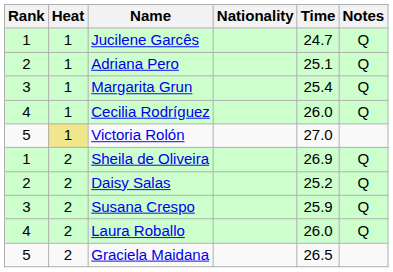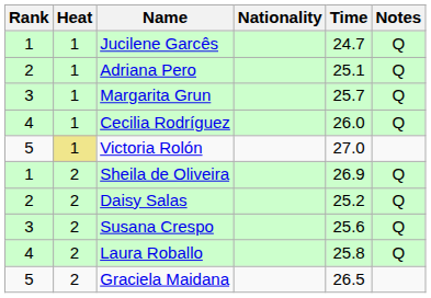 <table class="wikitable sortable" style="text-align:center">
 <tr>
 <th>Rank</th>
 <th>Heat</th>
 <th>Name</th>
 <th>Nationality</th>
 <th>Time</th>
 <th>Notes</th>
 </tr>
 <tr bgcolor=ccffcc>
 <td>1</td>
 <td>1</td>
 <td align=left><a href='#'>Jucilene Garcês</a></td>
 <td align=left></td>
 <td>24.7</td>
 <td>Q</td>
 </tr>
 <tr bgcolor=ccffcc>
 <td>2</td>
 <td>1</td>
 <td align=left><a href='#'>Adriana Pero</a></td>
 <td align=left></td>
 <td>25.1</td>
 <td>Q</td>
 </tr>
 <tr bgcolor=ccffcc>
 <td>3</td>
 <td>1</td>
 <td align=left><a href='#'>Margarita Grun</a></td>
 <td align=left></td>
-<td>25.4</td>
+<td>25.7</td>
 <td>Q</td>
 </tr>
 <tr bgcolor=ccffcc>
 <td>4</td>
 <td>1</td>
 <td align=left><a href='#'>Cecilia Rodríguez</a></td>
 <td align=left></td>
 <td>26.0</td>
 <td>Q</td>
 </tr>
 <tr>
 <td>5</td>
 <td style="background: khaki;">1</td>
 <td align=left><a href='#'>Victoria Rolón</a></td>
 <td align=left></td>
 <td>27.0</td>
 <td></td>
 </tr>
 <tr bgcolor=ccffcc>
 <td>1</td>
 <td>2</td>
 <td align=left><a href='#'>Sheila de Oliveira</a></td>
 <td align=left></td>
 <td>26.9</td>
 <td>Q</td>
 </tr>
 <tr bgcolor=ccffcc>
 <td>2</td>
 <td>2</td>
 <td align=left><a href='#'>Daisy Salas</a></td>
 <td align=left></td>
 <td>25.2</td>
 <td>Q</td>
 </tr>
 <tr bgcolor=ccffcc>
 <td>3</td>
 <td>2</td>
 <td align=left><a href='#'>Susana Crespo</a></td>
 <td align=left></td>
-<td>25.9</td>
+<td>25.6</td>
 <td>Q</td>
 </tr>
 <tr bgcolor=ccffcc>
 <td>4</td>
 <td>2</td>
 <td align=left><a href='#'>Laura Roballo</a></td>
 <td align=left></td>
-<td>26.0</td>
+<td>25.8</td>
 <td>Q</td>
 </tr>
 <tr>
 <td>5</td>
 <td>2</td>
 <td align=left><a href='#'>Graciela Maidana</a></td>
 <td align=left></td>
 <td>26.5</td>
 <td></td>
 </tr>
 </table>
